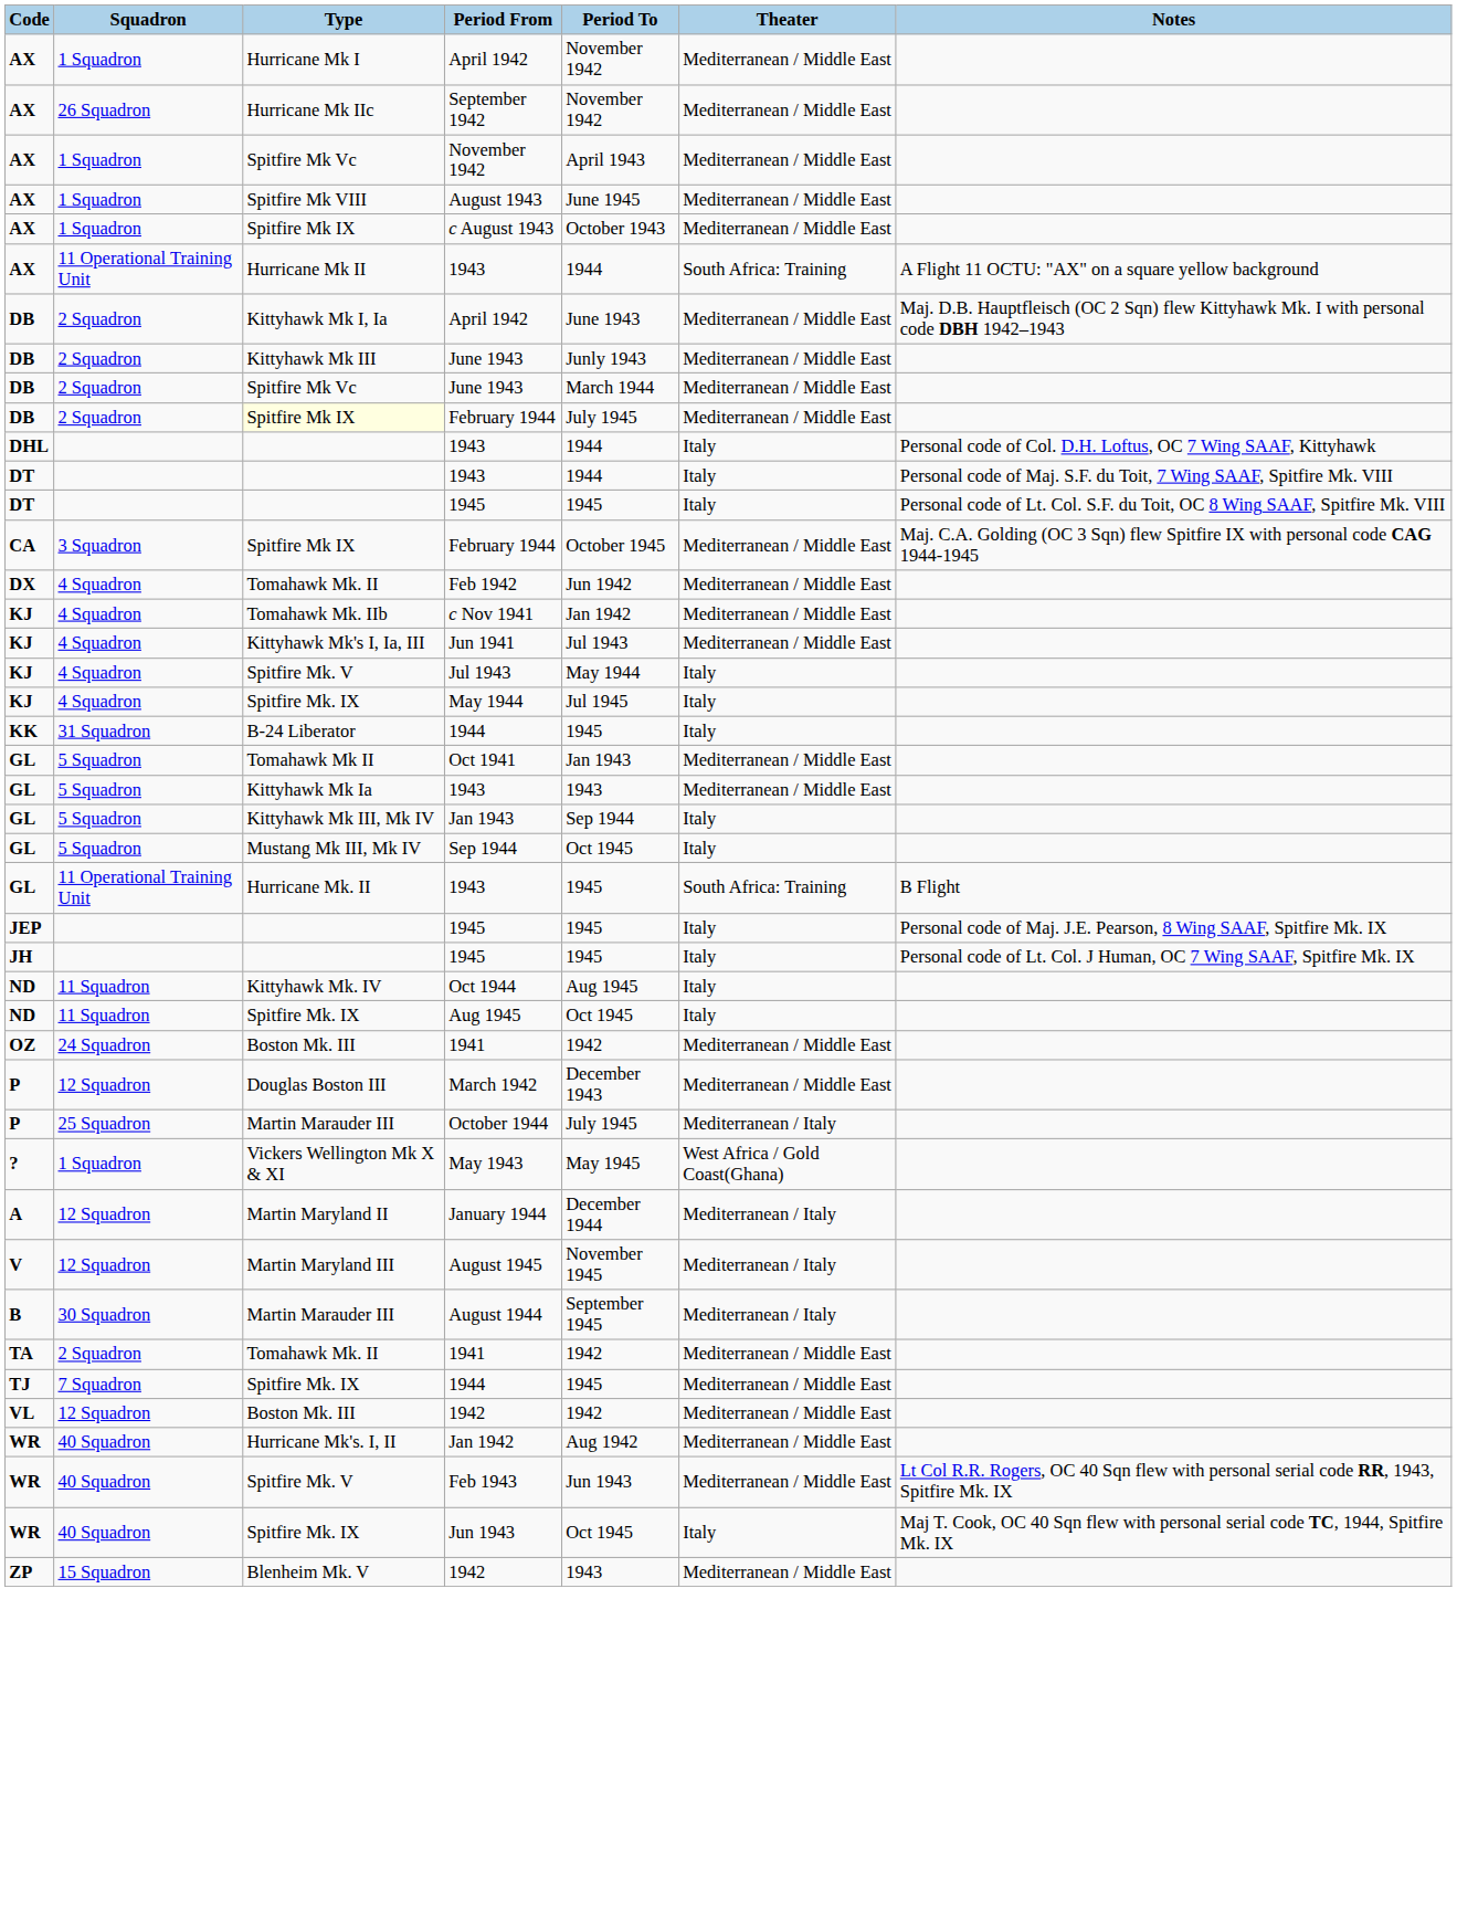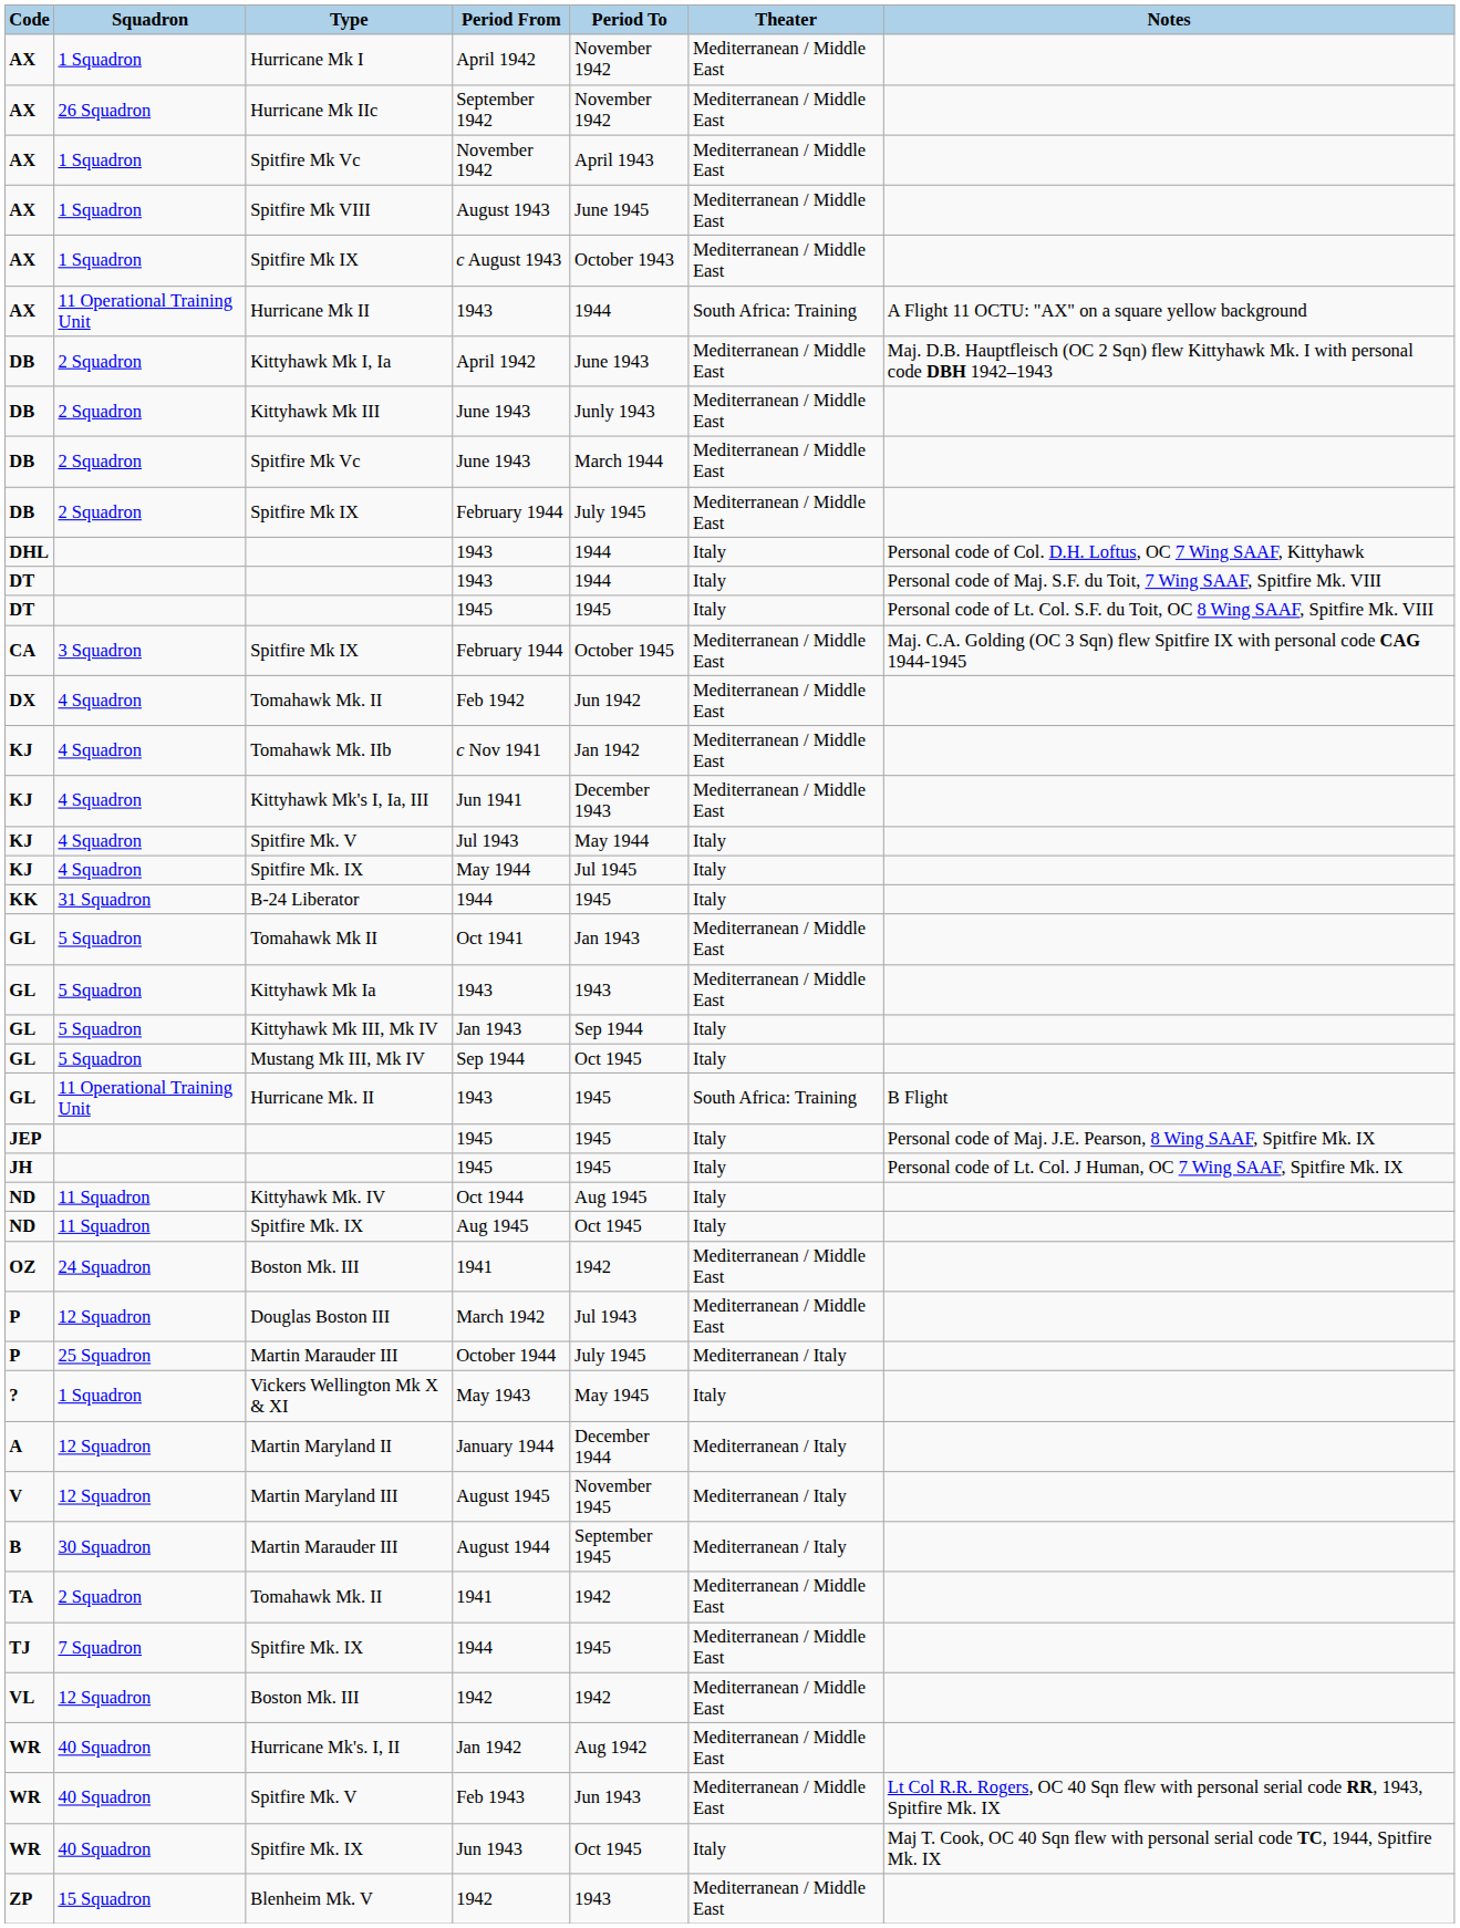 <table class="wikitable sortable" style="font-size:98%;">
 <tr>
 <th style="background-color: #ACD1E9;" "text-align: left;">Code</th>
 <th style="background-color: #ACD1E9;" "text-align: left;">Squadron</th>
 <th style="background-color: #ACD1E9;" "text-align: left;">Type</th>
 <th style="background-color: #ACD1E9;" "text-align: left;"  class="unsortable">Period From</th>
 <th style="background-color: #ACD1E9;" "text-align: left;"  class="unsortable">Period To</th>
 <th style="background-color: #ACD1E9;" "text-align: left;">Theater</th>
 <th style="background-color: #ACD1E9;" "text-align: left;" class="unsortable">Notes</th>
 </tr>
 <tr>
 <td><strong>AX</strong></td>
 <td><a href='#'>1 Squadron</a></td>
 <td>Hurricane Mk I</td>
 <td>April 1942</td>
 <td>November 1942</td>
 <td>Mediterranean / Middle East</td>
 <td></td>
 </tr>
 <tr>
 <td><strong>AX</strong></td>
 <td><a href='#'>26 Squadron</a></td>
 <td>Hurricane Mk IIc</td>
 <td>September 1942</td>
 <td>November 1942</td>
 <td>Mediterranean / Middle East</td>
 <td></td>
 </tr>
 <tr>
 <td><strong>AX</strong></td>
 <td><a href='#'>1 Squadron</a></td>
 <td>Spitfire Mk Vc</td>
 <td>November 1942</td>
 <td>April 1943</td>
 <td>Mediterranean / Middle East</td>
 <td></td>
 </tr>
 <tr>
 <td><strong>AX</strong></td>
 <td><a href='#'>1 Squadron</a></td>
 <td>Spitfire Mk VIII</td>
 <td>August 1943</td>
 <td>June 1945</td>
 <td>Mediterranean / Middle East</td>
 <td></td>
 </tr>
 <tr>
 <td><strong>AX</strong></td>
 <td><a href='#'>1 Squadron</a></td>
 <td>Spitfire Mk IX</td>
 <td><em>c</em> August 1943</td>
 <td>October 1943</td>
 <td>Mediterranean / Middle East</td>
 <td></td>
 </tr>
 <tr>
 <td><strong>AX</strong></td>
 <td><a href='#'>11 Operational Training Unit</a></td>
 <td>Hurricane Mk II</td>
 <td>1943</td>
 <td>1944</td>
 <td>South Africa: Training</td>
 <td>A Flight 11 OCTU: "AX" on a square yellow background</td>
 </tr>
 <tr>
 <td><strong>DB</strong></td>
 <td><a href='#'>2 Squadron</a></td>
 <td>Kittyhawk Mk I, Ia</td>
 <td>April 1942</td>
 <td>June 1943</td>
 <td>Mediterranean / Middle East</td>
 <td>Maj. D.B. Hauptfleisch (OC 2 Sqn) flew Kittyhawk Mk. I with personal code <strong>DBH</strong> 1942–1943</td>
 </tr>
 <tr>
 <td><strong>DB</strong></td>
 <td><a href='#'>2 Squadron</a></td>
 <td>Kittyhawk Mk III</td>
 <td>June 1943</td>
 <td>Junly 1943</td>
 <td>Mediterranean / Middle East</td>
 <td></td>
 </tr>
 <tr>
 <td><strong>DB</strong></td>
 <td><a href='#'>2 Squadron</a></td>
 <td>Spitfire Mk Vc</td>
 <td>June 1943</td>
 <td>March 1944</td>
 <td>Mediterranean / Middle East</td>
 <td></td>
 </tr>
 <tr>
 <td><strong>DB</strong></td>
 <td><a href='#'>2 Squadron</a></td>
-<td style="background: lightyellow;">Spitfire Mk IX</td>
+<td>Spitfire Mk IX</td>
 <td>February 1944</td>
 <td>July 1945</td>
 <td>Mediterranean / Middle East</td>
 <td></td>
 </tr>
 <tr>
 <td><strong>DHL</strong></td>
 <td></td>
 <td></td>
 <td>1943</td>
 <td>1944</td>
 <td>Italy</td>
 <td>Personal code of Col. <a href='#'>D.H. Loftus</a>, OC <a href='#'>7 Wing SAAF</a>, Kittyhawk</td>
 </tr>
 <tr>
 <td><strong>DT</strong></td>
 <td></td>
 <td></td>
 <td>1943</td>
 <td>1944</td>
 <td>Italy</td>
 <td>Personal code of Maj. S.F. du Toit, <a href='#'>7 Wing SAAF</a>, Spitfire Mk. VIII</td>
 </tr>
 <tr>
 <td><strong>DT</strong></td>
 <td></td>
 <td></td>
 <td>1945</td>
 <td>1945</td>
 <td>Italy</td>
 <td>Personal code of Lt. Col. S.F. du Toit, OC <a href='#'>8 Wing SAAF</a>, Spitfire Mk. VIII</td>
 </tr>
 <tr>
 <td><strong>CA</strong></td>
 <td><a href='#'>3 Squadron</a></td>
 <td>Spitfire Mk IX</td>
 <td>February 1944</td>
 <td>October 1945</td>
 <td>Mediterranean / Middle East</td>
 <td>Maj. C.A. Golding (OC 3 Sqn) flew Spitfire IX with personal code <strong>CAG</strong> 1944-1945</td>
 </tr>
 <tr>
 <td><strong>DX</strong></td>
 <td><a href='#'>4 Squadron</a></td>
 <td>Tomahawk Mk. II</td>
 <td>Feb 1942</td>
 <td>Jun 1942</td>
 <td>Mediterranean / Middle East</td>
 <td></td>
 </tr>
 <tr>
 <td><strong>KJ</strong></td>
 <td><a href='#'>4 Squadron</a></td>
 <td>Tomahawk Mk. IIb</td>
 <td><em>c</em> Nov 1941</td>
 <td>Jan 1942</td>
 <td>Mediterranean / Middle East</td>
 <td></td>
 </tr>
 <tr>
 <td><strong>KJ</strong></td>
 <td><a href='#'>4 Squadron</a></td>
 <td>Kittyhawk Mk's I, Ia, III</td>
 <td>Jun 1941</td>
-<td>Jul 1943</td>
+<td>December 1943</td>
 <td>Mediterranean / Middle East</td>
 <td></td>
 </tr>
 <tr>
 <td><strong>KJ</strong></td>
 <td><a href='#'>4 Squadron</a></td>
 <td>Spitfire Mk. V</td>
 <td>Jul 1943</td>
 <td>May 1944</td>
 <td>Italy</td>
 <td></td>
 </tr>
 <tr>
 <td><strong>KJ</strong></td>
 <td><a href='#'>4 Squadron</a></td>
 <td>Spitfire Mk. IX</td>
 <td>May 1944</td>
 <td>Jul 1945</td>
 <td>Italy</td>
 <td></td>
 </tr>
 <tr>
 <td><strong>KK</strong></td>
 <td><a href='#'>31 Squadron</a></td>
 <td>B-24 Liberator</td>
 <td>1944</td>
 <td>1945</td>
 <td>Italy</td>
 <td></td>
 </tr>
 <tr>
 <td><strong>GL</strong></td>
 <td><a href='#'>5 Squadron</a></td>
 <td>Tomahawk Mk II</td>
 <td>Oct 1941</td>
 <td>Jan 1943</td>
 <td>Mediterranean / Middle East</td>
 <td></td>
 </tr>
 <tr>
 <td><strong>GL</strong></td>
 <td><a href='#'>5 Squadron</a></td>
 <td>Kittyhawk Mk Ia</td>
 <td>1943</td>
 <td>1943</td>
 <td>Mediterranean / Middle East</td>
 <td></td>
 </tr>
 <tr>
 <td><strong>GL</strong></td>
 <td><a href='#'>5 Squadron</a></td>
 <td>Kittyhawk Mk III, Mk IV</td>
 <td>Jan 1943</td>
 <td>Sep 1944</td>
 <td>Italy</td>
 <td></td>
 </tr>
 <tr>
 <td><strong>GL</strong></td>
 <td><a href='#'>5 Squadron</a></td>
 <td>Mustang Mk III, Mk IV</td>
 <td>Sep 1944</td>
 <td>Oct 1945</td>
 <td>Italy</td>
 <td></td>
 </tr>
 <tr>
 <td><strong>GL</strong></td>
 <td><a href='#'>11 Operational Training Unit</a></td>
 <td>Hurricane Mk. II</td>
 <td>1943</td>
 <td>1945</td>
 <td>South Africa: Training</td>
 <td>B Flight</td>
 </tr>
 <tr>
 <td><strong>JEP</strong></td>
 <td></td>
 <td></td>
 <td>1945</td>
 <td>1945</td>
 <td>Italy</td>
 <td>Personal code of Maj. J.E. Pearson, <a href='#'>8 Wing SAAF</a>, Spitfire Mk. IX</td>
 </tr>
 <tr>
 <td><strong>JH</strong></td>
 <td></td>
 <td></td>
 <td>1945</td>
 <td>1945</td>
 <td>Italy</td>
 <td>Personal code of Lt. Col. J Human, OC <a href='#'>7 Wing SAAF</a>, Spitfire Mk. IX</td>
 </tr>
 <tr>
 <td><strong>ND</strong></td>
 <td><a href='#'>11 Squadron</a></td>
 <td>Kittyhawk Mk. IV</td>
 <td>Oct 1944</td>
 <td>Aug 1945</td>
 <td>Italy</td>
 <td></td>
 </tr>
 <tr>
 <td><strong>ND</strong></td>
 <td><a href='#'>11 Squadron</a></td>
 <td>Spitfire Mk. IX</td>
 <td>Aug 1945</td>
 <td>Oct 1945</td>
 <td>Italy</td>
 <td></td>
 </tr>
 <tr>
 <td><strong>OZ</strong></td>
 <td><a href='#'>24 Squadron</a></td>
 <td>Boston Mk. III</td>
 <td>1941</td>
 <td>1942</td>
 <td>Mediterranean / Middle East</td>
 <td></td>
 </tr>
 <tr>
 <td><strong>P</strong></td>
 <td><a href='#'>12 Squadron</a></td>
 <td>Douglas Boston III</td>
 <td>March 1942</td>
-<td>December 1943</td>
+<td>Jul 1943</td>
 <td>Mediterranean /  Middle East</td>
 <td></td>
 </tr>
 <tr>
 <td><strong>P</strong></td>
 <td><a href='#'>25 Squadron</a></td>
 <td>Martin Marauder III</td>
 <td>October 1944</td>
 <td>July 1945</td>
 <td>Mediterranean / Italy</td>
 <td></td>
 </tr>
 <tr>
 <td><strong>?</strong></td>
 <td><a href='#'>1 Squadron</a></td>
 <td>Vickers Wellington Mk X & XI</td>
 <td>May 1943</td>
 <td>May 1945</td>
-<td>West Africa / Gold Coast(Ghana)</td>
+<td>Italy</td>
 <td></td>
 </tr>
 <tr>
 <td><strong>A</strong></td>
 <td><a href='#'>12 Squadron</a></td>
 <td>Martin Maryland II</td>
 <td>January 1944</td>
 <td>December 1944</td>
 <td>Mediterranean / Italy</td>
 <td></td>
 </tr>
 <tr>
 <td><strong>V</strong></td>
 <td><a href='#'>12 Squadron</a></td>
 <td>Martin Maryland III</td>
 <td>August 1945</td>
 <td>November 1945</td>
 <td>Mediterranean / Italy</td>
 <td></td>
 </tr>
 <tr>
 <td><strong>B</strong></td>
 <td><a href='#'>30 Squadron</a></td>
 <td>Martin Marauder III</td>
 <td>August 1944</td>
 <td>September 1945</td>
 <td>Mediterranean / Italy</td>
 <td></td>
 </tr>
 <tr>
 <td><strong>TA</strong></td>
 <td><a href='#'>2 Squadron</a></td>
 <td>Tomahawk Mk. II</td>
 <td>1941</td>
 <td>1942</td>
 <td>Mediterranean / Middle East</td>
 <td></td>
 </tr>
 <tr>
 <td><strong>TJ</strong></td>
 <td><a href='#'>7 Squadron</a></td>
 <td>Spitfire Mk. IX</td>
 <td>1944</td>
 <td>1945</td>
 <td>Mediterranean / Middle East</td>
 <td></td>
 </tr>
 <tr>
 <td><strong>VL</strong></td>
 <td><a href='#'>12 Squadron</a></td>
 <td>Boston Mk. III</td>
 <td>1942</td>
 <td>1942</td>
 <td>Mediterranean / Middle East</td>
 <td></td>
 </tr>
 <tr>
 <td><strong>WR</strong></td>
 <td><a href='#'>40 Squadron</a></td>
 <td>Hurricane Mk's. I, II</td>
 <td>Jan 1942</td>
 <td>Aug 1942</td>
 <td>Mediterranean / Middle East</td>
 <td></td>
 </tr>
 <tr>
 <td><strong>WR</strong></td>
 <td><a href='#'>40 Squadron</a></td>
 <td>Spitfire Mk. V</td>
 <td>Feb 1943</td>
 <td>Jun 1943</td>
 <td>Mediterranean / Middle East</td>
 <td><a href='#'>Lt Col R.R. Rogers</a>, OC 40 Sqn flew with personal serial code <strong>RR</strong>, 1943, Spitfire Mk. IX</td>
 </tr>
 <tr>
 <td><strong>WR</strong></td>
 <td><a href='#'>40 Squadron</a></td>
 <td>Spitfire Mk. IX</td>
 <td>Jun 1943</td>
 <td>Oct 1945</td>
 <td>Italy</td>
 <td>Maj T. Cook, OC 40 Sqn flew with personal serial code <strong>TC</strong>, 1944, Spitfire Mk. IX</td>
 </tr>
 <tr>
 <td><strong>ZP</strong></td>
 <td><a href='#'>15 Squadron</a></td>
 <td>Blenheim Mk. V</td>
 <td>1942</td>
 <td>1943</td>
 <td>Mediterranean / Middle East</td>
 <td></td>
 </tr>
 </table>
